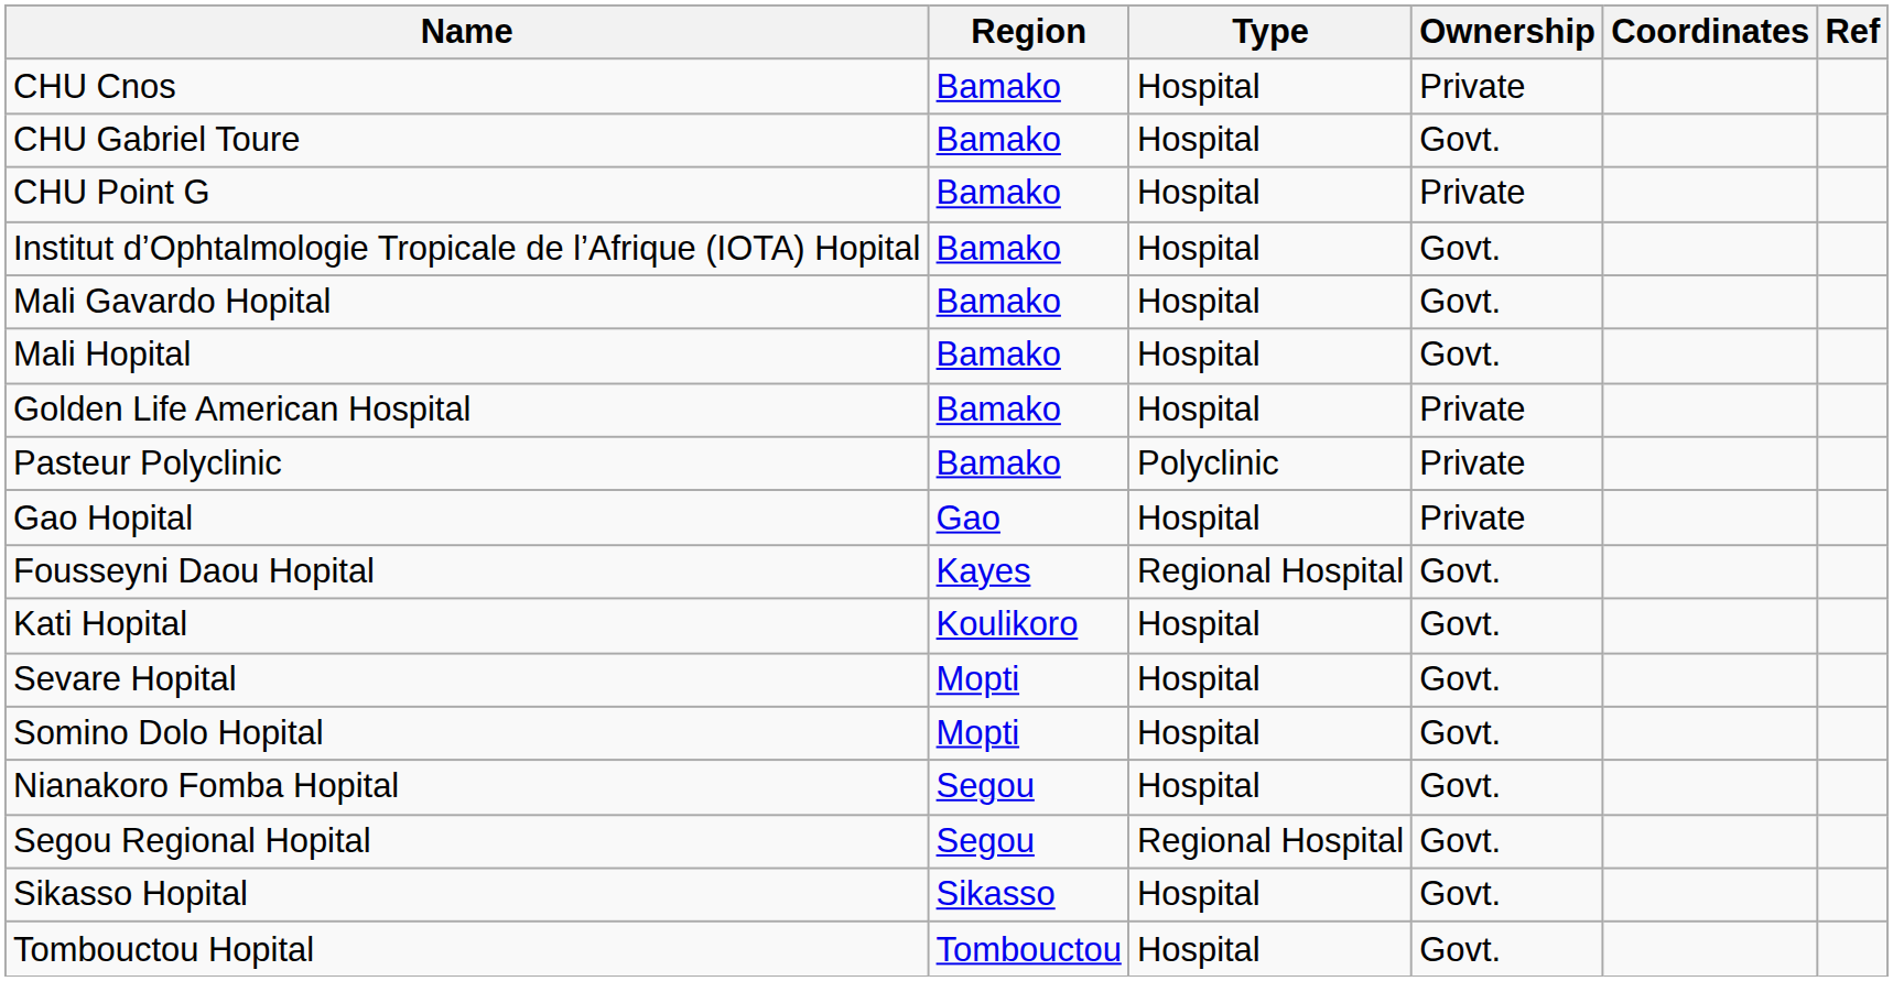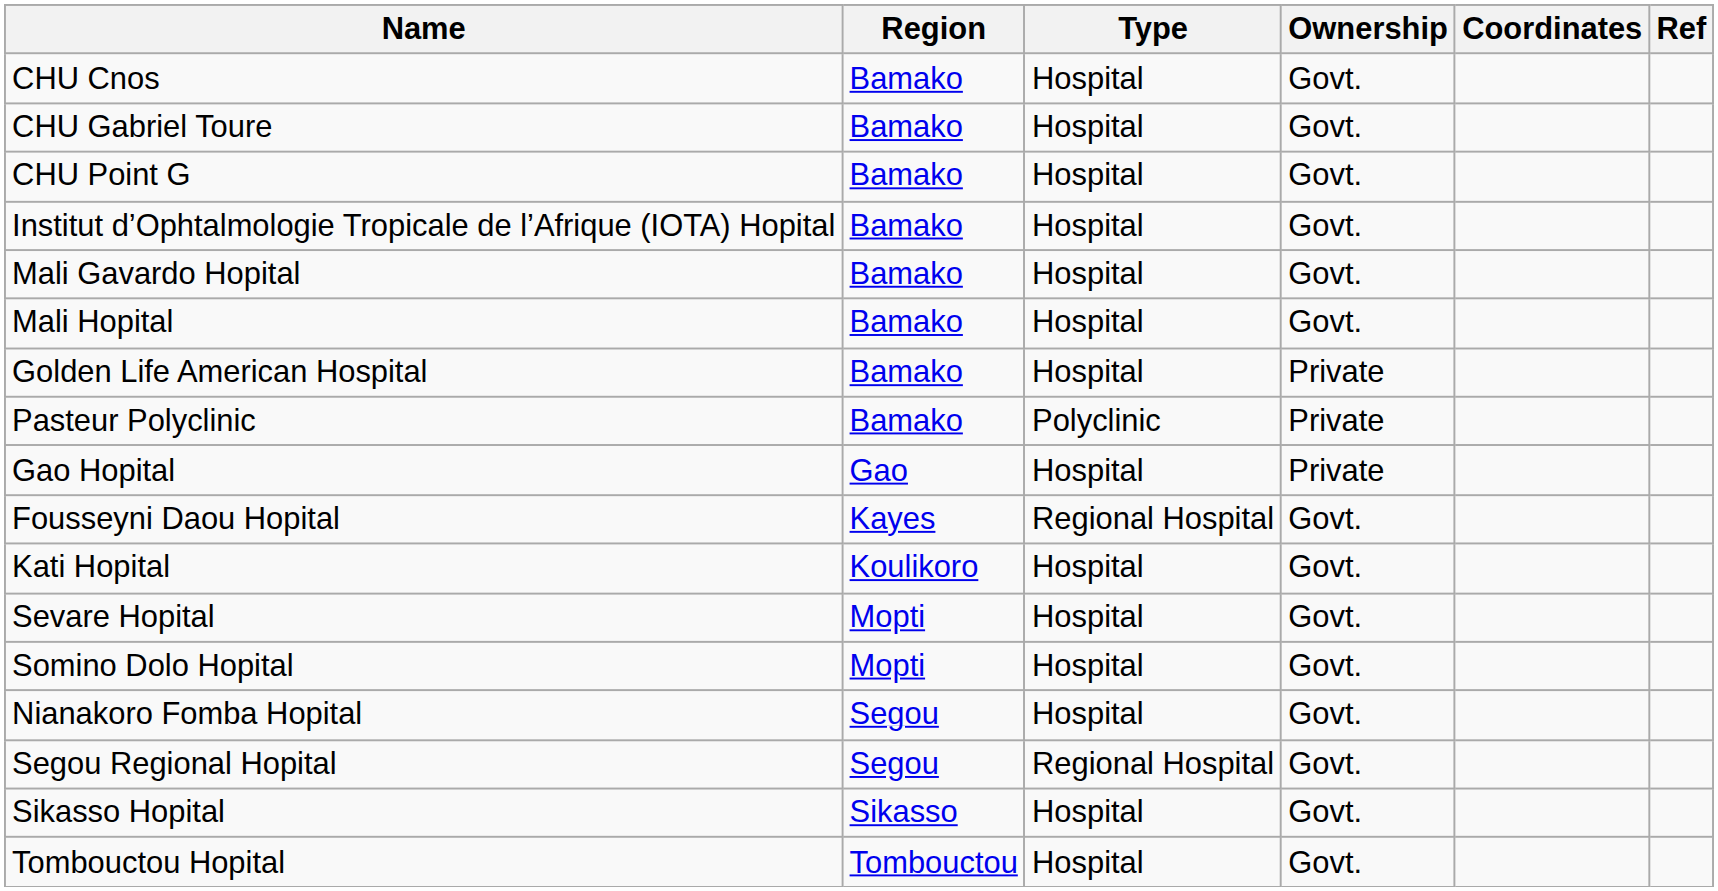 <table class="wikitable sortable plainrowheaders" summary="Hospitals in Mali">
 <tr>
 <th>Name</th>
 <th>Region</th>
 <th>Type</th>
 <th>Ownership</th>
 <th>Coordinates</th>
 <th>Ref</th>
 </tr>
 <tr>
 <td>CHU Cnos</td>
 <td><a href='#'>Bamako</a></td>
 <td>Hospital</td>
-<td>Private</td>
+<td>Govt.</td>
 <td></td>
 <td></td>
 </tr>
 <tr>
 <td>CHU Gabriel Toure</td>
 <td><a href='#'>Bamako</a></td>
 <td>Hospital</td>
 <td>Govt.</td>
 <td></td>
 <td></td>
 </tr>
 <tr>
 <td>CHU Point G</td>
 <td><a href='#'>Bamako</a></td>
 <td>Hospital</td>
-<td>Private</td>
+<td>Govt.</td>
 <td></td>
 <td></td>
 </tr>
 <tr>
 <td>Institut d’Ophtalmologie Tropicale de l’Afrique (IOTA) Hopital</td>
 <td><a href='#'>Bamako</a></td>
 <td>Hospital</td>
 <td>Govt.</td>
 <td></td>
 <td></td>
 </tr>
 <tr>
 <td>Mali Gavardo Hopital</td>
 <td><a href='#'>Bamako</a></td>
 <td>Hospital</td>
 <td>Govt.</td>
 <td></td>
 <td></td>
 </tr>
 <tr>
 <td>Mali Hopital</td>
 <td><a href='#'>Bamako</a></td>
 <td>Hospital</td>
 <td>Govt.</td>
 <td></td>
 <td></td>
 </tr>
 <tr>
 <td>Golden Life American Hospital</td>
 <td><a href='#'>Bamako</a></td>
 <td>Hospital</td>
 <td>Private</td>
 <td></td>
 <td></td>
 </tr>
 <tr>
 <td>Pasteur Polyclinic</td>
 <td><a href='#'>Bamako</a></td>
 <td>Polyclinic</td>
 <td>Private</td>
 <td></td>
 <td></td>
 </tr>
 <tr>
 <td>Gao Hopital</td>
 <td><a href='#'>Gao</a></td>
 <td>Hospital</td>
 <td>Private</td>
 <td></td>
 <td></td>
 </tr>
 <tr>
 <td>Fousseyni Daou Hopital</td>
 <td><a href='#'>Kayes</a></td>
 <td>Regional Hospital</td>
 <td>Govt.</td>
 <td></td>
 <td></td>
 </tr>
 <tr>
 <td>Kati Hopital</td>
 <td><a href='#'>Koulikoro</a></td>
 <td>Hospital</td>
 <td>Govt.</td>
 <td></td>
 <td></td>
 </tr>
 <tr>
 <td>Sevare Hopital</td>
 <td><a href='#'>Mopti</a></td>
 <td>Hospital</td>
 <td>Govt.</td>
 <td></td>
 <td></td>
 </tr>
 <tr>
 <td>Somino Dolo Hopital</td>
 <td><a href='#'>Mopti</a></td>
 <td>Hospital</td>
 <td>Govt.</td>
 <td></td>
 <td></td>
 </tr>
 <tr>
 <td>Nianakoro Fomba Hopital</td>
 <td><a href='#'>Segou</a></td>
 <td>Hospital</td>
 <td>Govt.</td>
 <td></td>
 <td></td>
 </tr>
 <tr>
 <td>Segou Regional Hopital</td>
 <td><a href='#'>Segou</a></td>
 <td>Regional Hospital</td>
 <td>Govt.</td>
 <td></td>
 <td></td>
 </tr>
 <tr>
 <td>Sikasso Hopital</td>
 <td><a href='#'>Sikasso</a></td>
 <td>Hospital</td>
 <td>Govt.</td>
 <td></td>
 <td></td>
 </tr>
 <tr>
 <td>Tombouctou Hopital</td>
 <td><a href='#'>Tombouctou</a></td>
 <td>Hospital</td>
 <td>Govt.</td>
 <td></td>
 <td></td>
 </tr>
 </table>
